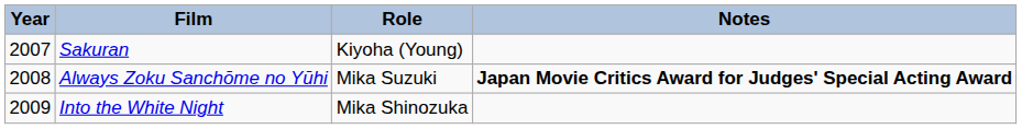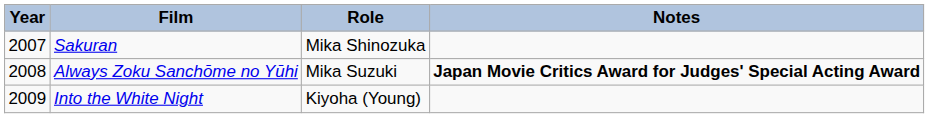 <table class="wikitable">
 <tr align="center">
 <th style="background:#B0C4DE;">Year</th>
 <th style="background:#B0C4DE;">Film</th>
 <th style="background:#B0C4DE;">Role</th>
 <th style="background:#B0C4DE;">Notes</th>
 </tr>
 <tr>
 <td>2007</td>
 <td><em><a href='#'>Sakuran</a></em></td>
-<td>Kiyoha (Young)</td>
+<td>Mika Shinozuka</td>
 <td></td>
 </tr>
 <tr>
 <td>2008</td>
 <td><em><a href='#'>Always Zoku Sanchōme no Yūhi</a></em></td>
 <td>Mika Suzuki</td>
 <td><strong>Japan Movie Critics Award for Judges' Special Acting Award</strong></td>
 </tr>
 <tr>
 <td>2009</td>
 <td><em><a href='#'>Into the White Night</a></em></td>
-<td>Mika Shinozuka</td>
+<td>Kiyoha (Young)</td>
 <td></td>
 </tr>
 </table>
